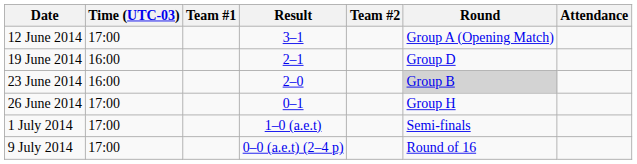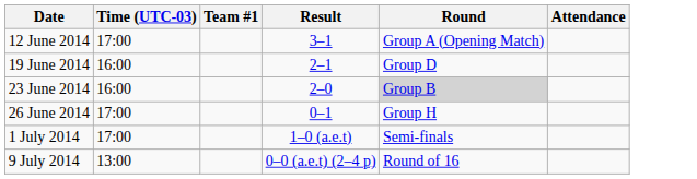 <table class="wikitable">
 <tr>
 <th>Date</th>
 <th>Time (<a href='#'>UTC-03</a>)</th>
 <th>Team #1</th>
 <th>Result</th>
-<th>Team #2</th>
 <th>Round</th>
 <th>Attendance</th>
 </tr>
 <tr>
 <td>12 June 2014</td>
 <td>17:00</td>
 <td></td>
 <td style="text-align:center;"><a href='#'>3–1</a></td>
-<td></td>
 <td><a href='#'>Group A (Opening Match)</a></td>
 <td style="text-align:left;"></td>
 </tr>
 <tr>
 <td>19 June 2014</td>
 <td>16:00</td>
 <td></td>
 <td style="text-align:center;"><a href='#'>2–1</a></td>
-<td></td>
 <td><a href='#'>Group D</a></td>
 <td style="text-align:left;"></td>
 </tr>
 <tr>
 <td>23 June 2014</td>
 <td>16:00</td>
 <td></td>
 <td style="text-align:center;"><a href='#'>2–0</a></td>
-<td></td>
 <td style="background: lightgrey;"><a href='#'>Group B</a></td>
 <td style="text-align:left;"></td>
 </tr>
 <tr>
 <td>26 June 2014</td>
 <td>17:00</td>
 <td></td>
 <td style="text-align:center;"><a href='#'>0–1</a></td>
-<td></td>
 <td><a href='#'>Group H</a></td>
 <td style="text-align:left;"></td>
 </tr>
 <tr>
 <td>1 July 2014</td>
 <td>17:00</td>
 <td></td>
 <td style="text-align:center;"><a href='#'>1–0 (a.e.t)</a></td>
-<td></td>
 <td><a href='#'>Semi-finals</a></td>
 <td style="text-align:left;"></td>
 </tr>
 <tr>
 <td>9 July 2014</td>
-<td>17:00</td>
+<td>13:00</td>
 <td></td>
 <td style="text-align:center;"><a href='#'>0–0 (a.e.t) (2–4 p)</a></td>
-<td></td>
 <td><a href='#'>Round of 16</a></td>
 <td style="text-align:left;"></td>
 </tr>
 </table>
